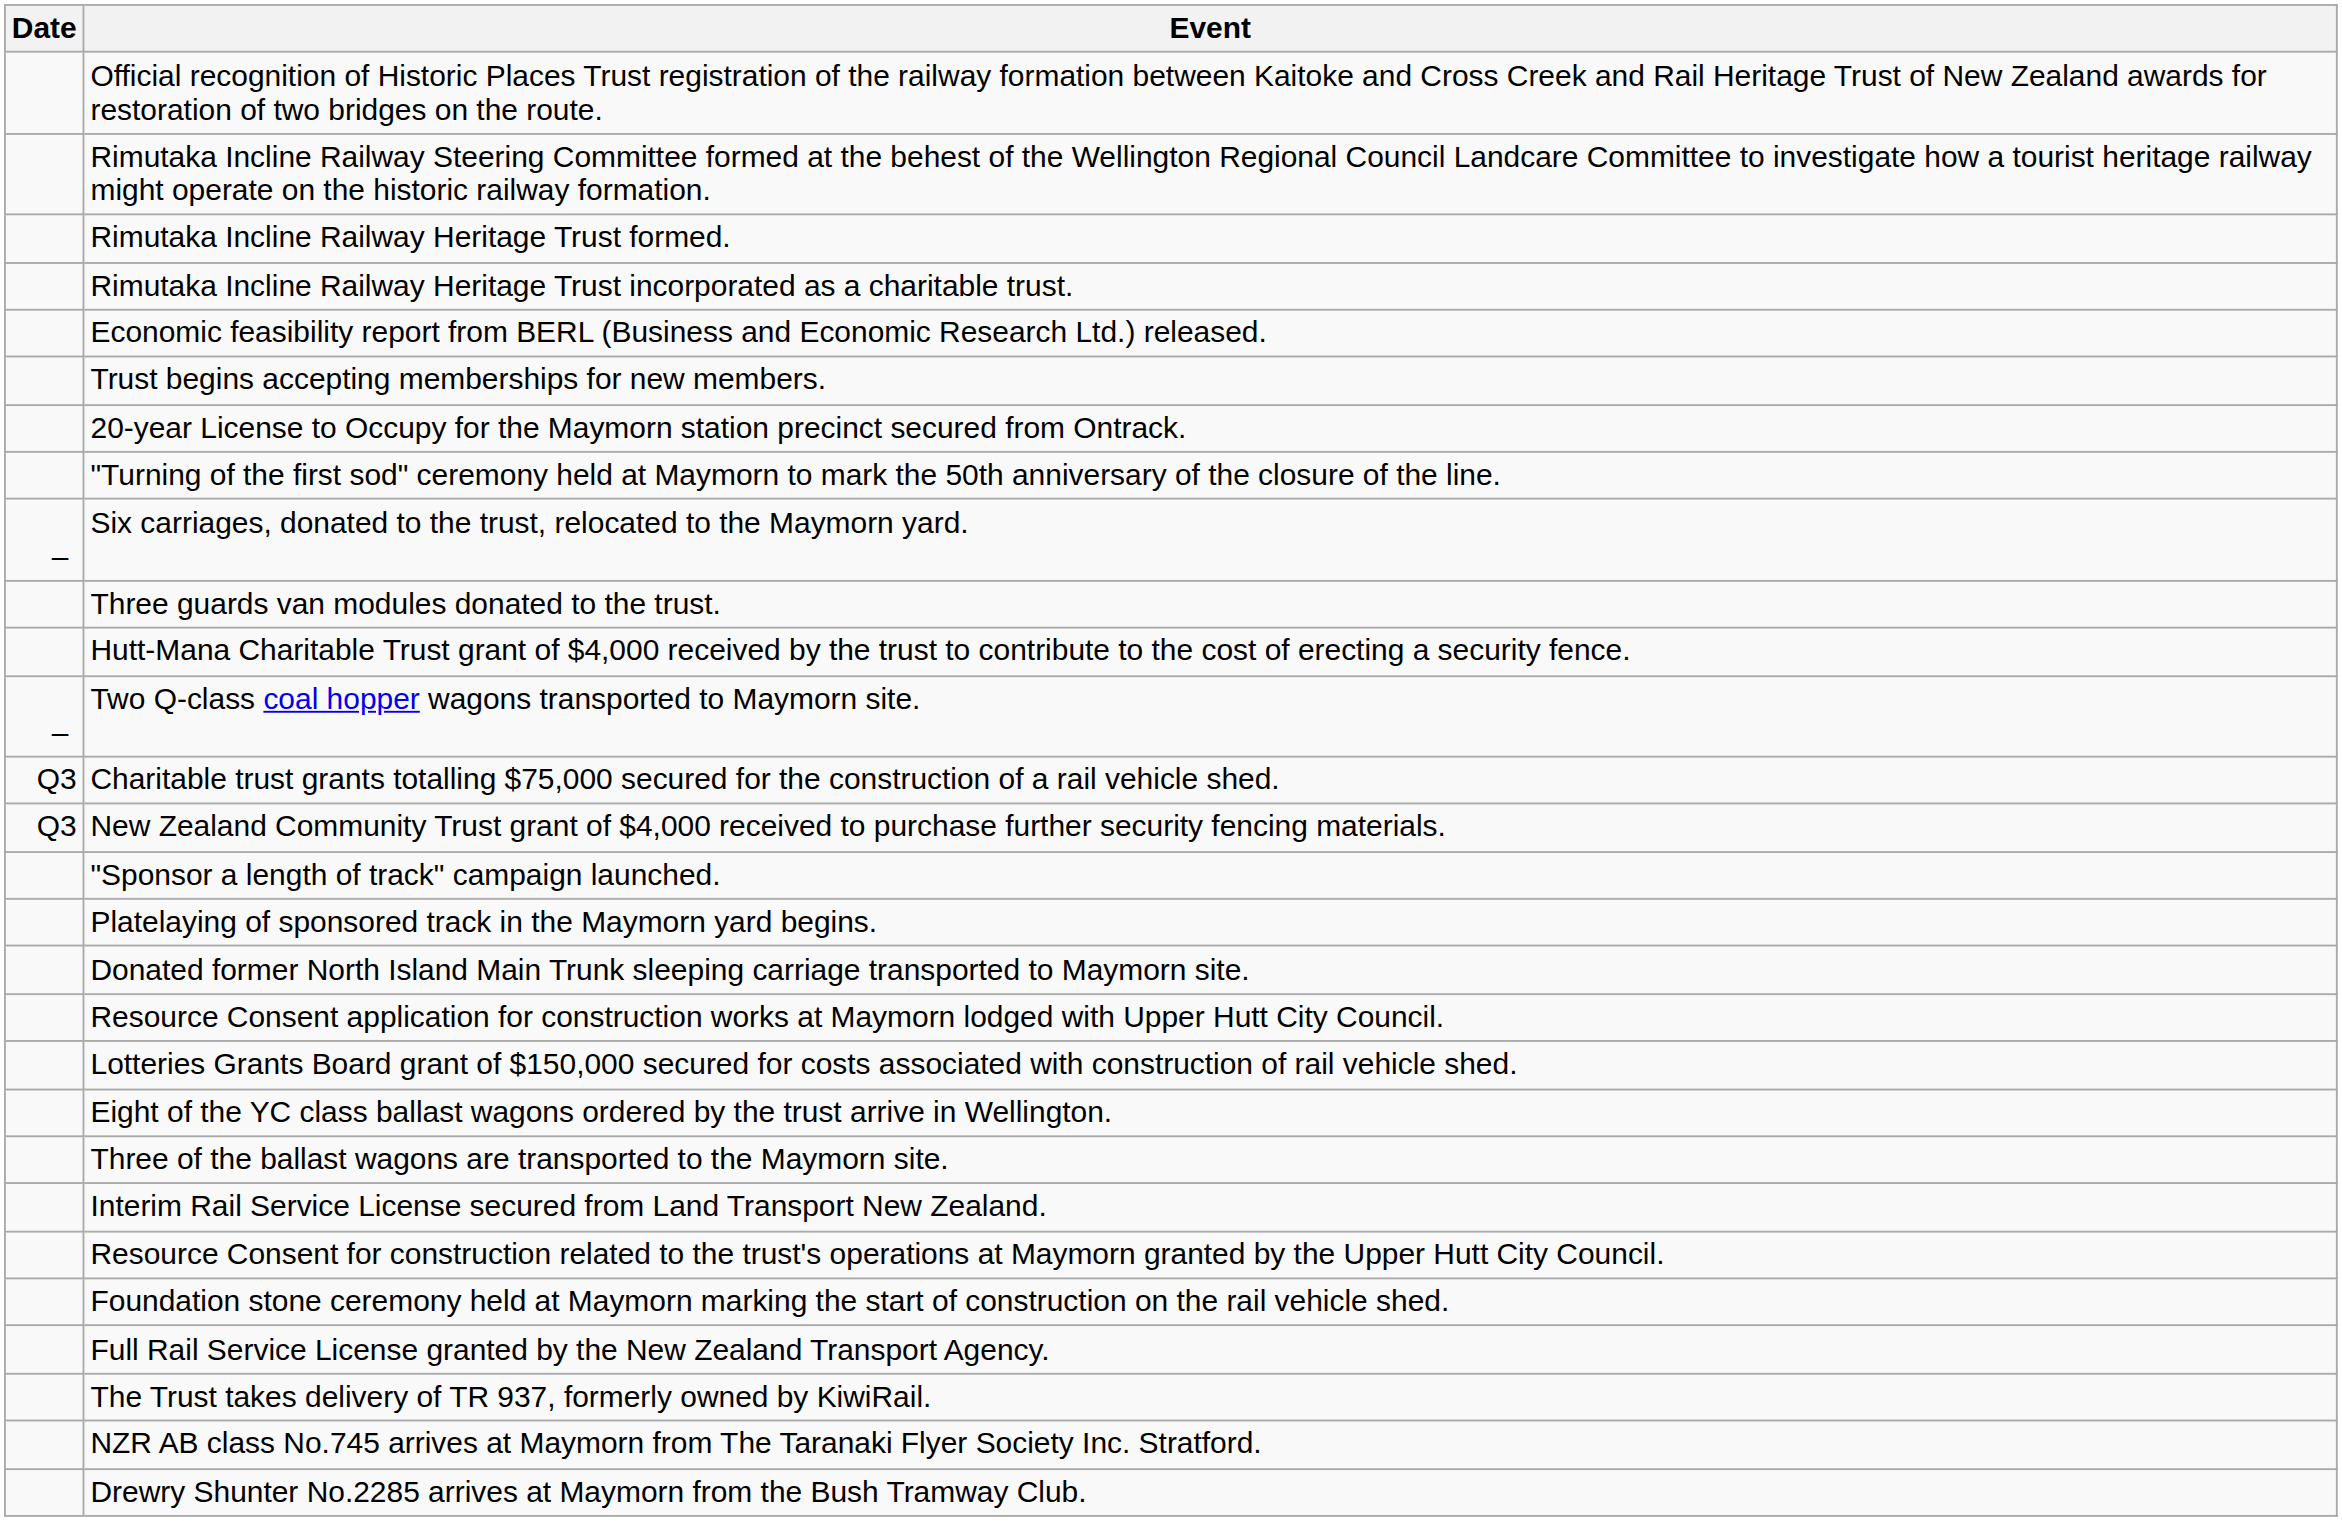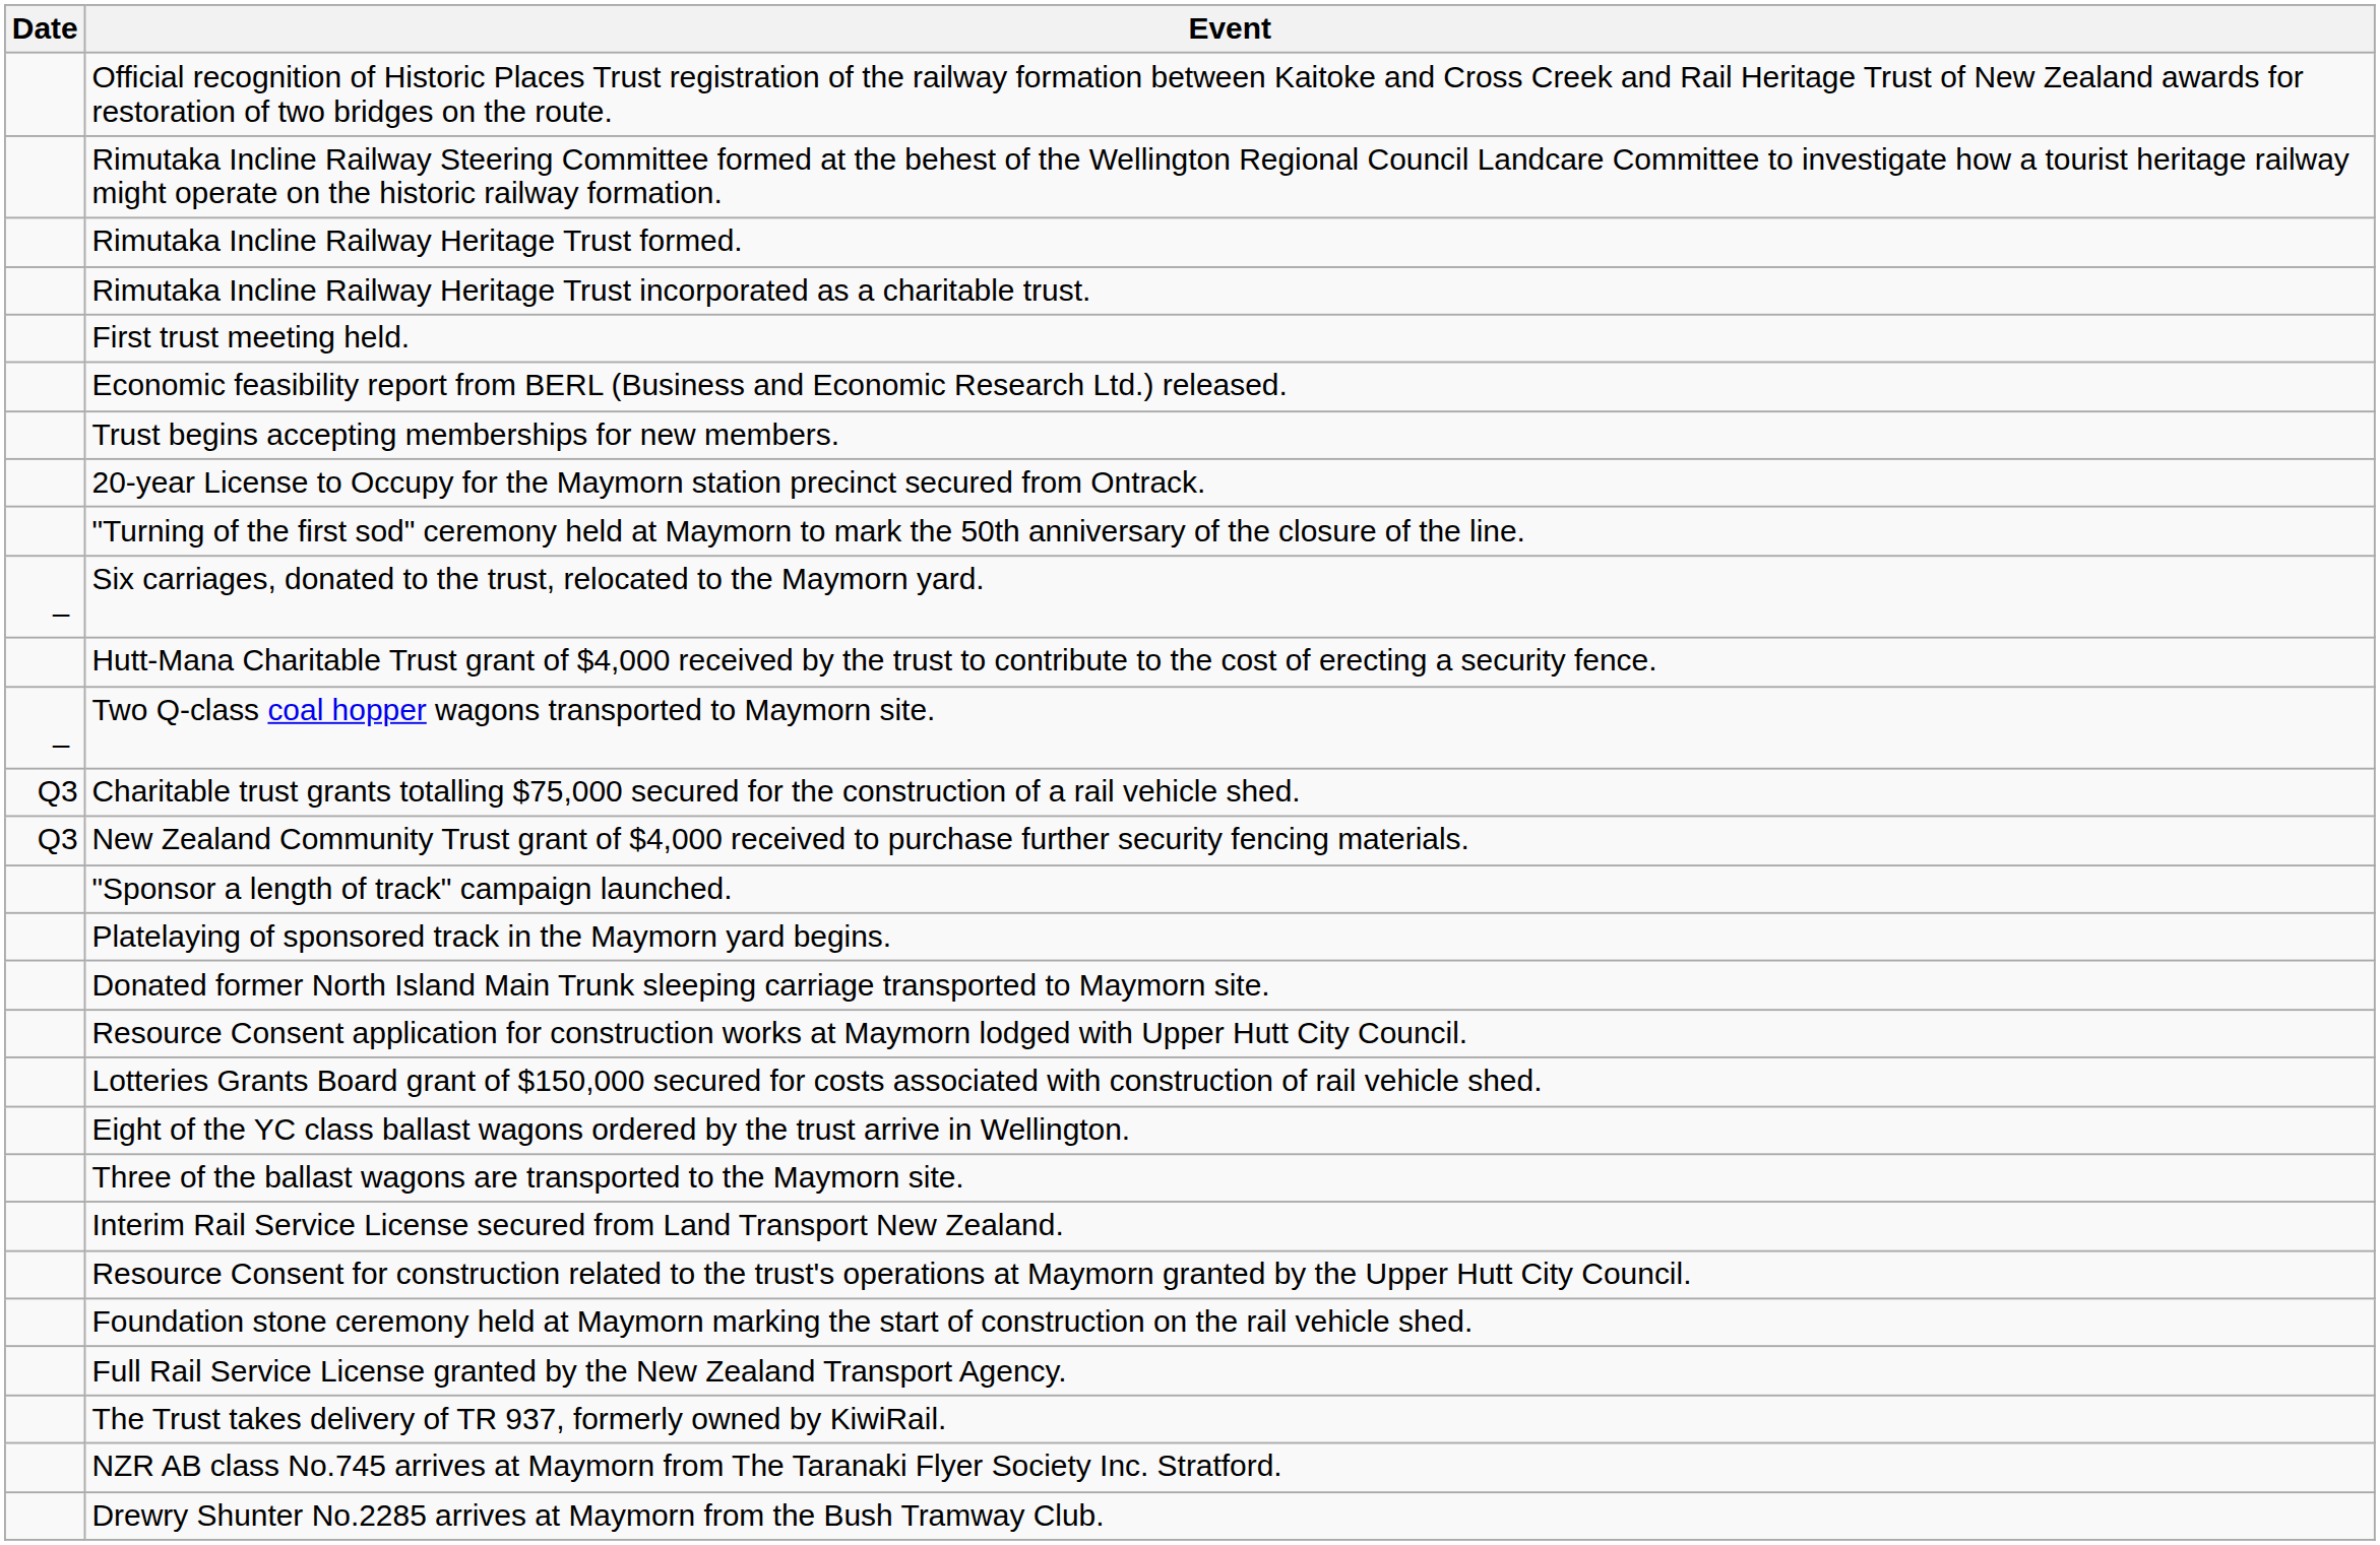 <table class="wikitable" border="1">
 <tr>
 <th>Date</th>
 <th>Event</th>
 </tr>
 <tr>
 <td align="right"></td>
 <td valign="top">Official recognition of Historic Places Trust registration of the railway formation between Kaitoke and Cross Creek and Rail Heritage Trust of New Zealand awards for restoration of two bridges on the route.</td>
 </tr>
 <tr>
 <td align="right"></td>
 <td valign="top">Rimutaka Incline Railway Steering Committee formed at the behest of the Wellington Regional Council Landcare Committee to investigate how a tourist heritage railway might operate on the historic railway formation.</td>
 </tr>
 <tr>
 <td align="right"></td>
 <td valign="top">Rimutaka Incline Railway Heritage Trust formed.</td>
 </tr>
 <tr>
 <td align="right"></td>
 <td valign="top">Rimutaka Incline Railway Heritage Trust incorporated as a charitable trust.</td>
 </tr>
 <tr>
 <td align="right"></td>
+<td valign="top">First trust meeting held.</td>
+</tr>
+<tr>
+<td align="right"></td>
 <td valign="top">Economic feasibility report from BERL (Business and Economic Research Ltd.) released.</td>
 </tr>
 <tr>
 <td align="right"></td>
 <td valign="top">Trust begins accepting memberships for new members.</td>
 </tr>
 <tr>
 <td align="right"></td>
 <td valign="top">20-year License to Occupy for the Maymorn station precinct secured from Ontrack.</td>
 </tr>
 <tr>
 <td align="right"></td>
 <td valign="top">"Turning of the first sod" ceremony held at Maymorn to mark the 50th anniversary of the closure of the line.</td>
 </tr>
 <tr>
 <td align="right"><br>– </td>
 <td valign="top">Six carriages, donated to the trust, relocated to the Maymorn yard.</td>
-</tr>
-<tr>
-<td align="right"></td>
-<td valign="top">Three guards van modules donated to the trust.</td>
 </tr>
 <tr>
 <td align="right"></td>
 <td valign="top">Hutt-Mana Charitable Trust grant of $4,000 received by the trust to contribute to the cost of erecting a security fence.</td>
 </tr>
 <tr>
 <td align="right"><br>– </td>
 <td valign="top">Two Q-class <a href='#'>coal hopper</a> wagons transported to Maymorn site.</td>
 </tr>
 <tr>
 <td align="right"> Q3</td>
 <td valign="top">Charitable trust grants totalling $75,000 secured for the construction of a rail vehicle shed.</td>
 </tr>
 <tr>
 <td align="right"> Q3</td>
 <td valign="top">New Zealand Community Trust grant of $4,000 received to purchase further security fencing materials.</td>
 </tr>
 <tr>
 <td align="right"></td>
 <td valign="top">"Sponsor a length of track" campaign launched.</td>
 </tr>
 <tr>
 <td align="right"></td>
 <td valign="top">Platelaying of sponsored track in the Maymorn yard begins.</td>
 </tr>
 <tr>
 <td align="right"></td>
 <td valign="top">Donated former North Island Main Trunk sleeping carriage transported to Maymorn site.</td>
 </tr>
 <tr>
 <td align="right"></td>
 <td valign="top">Resource Consent application for construction works at Maymorn lodged with Upper Hutt City Council.</td>
 </tr>
 <tr>
 <td align="right"></td>
 <td valign="top">Lotteries Grants Board grant of $150,000 secured for costs associated with construction of rail vehicle shed.</td>
 </tr>
 <tr>
 <td align="right"></td>
 <td valign="top">Eight of the YC class ballast wagons ordered by the trust arrive in Wellington.</td>
 </tr>
 <tr>
 <td align="right"></td>
 <td valign="top">Three of the ballast wagons are transported to the Maymorn site.</td>
 </tr>
 <tr>
 <td align="right"></td>
 <td valign="top">Interim Rail Service License secured from Land Transport New Zealand.</td>
 </tr>
 <tr>
 <td align="right"></td>
 <td valign="top">Resource Consent for construction related to the trust's operations at Maymorn granted by the Upper Hutt City Council.</td>
 </tr>
 <tr>
 <td align="right"></td>
 <td valign="top">Foundation stone ceremony held at Maymorn marking the start of construction on the rail vehicle shed.</td>
 </tr>
 <tr>
 <td align="right"></td>
 <td valign="top">Full Rail Service License granted by the New Zealand Transport Agency.</td>
 </tr>
 <tr>
 <td align="right"></td>
 <td valign="top">The Trust takes delivery of TR 937, formerly owned by KiwiRail.</td>
 </tr>
 <tr>
 <td align="right"></td>
 <td valign="top">NZR AB class No.745 arrives at Maymorn from The Taranaki Flyer Society Inc. Stratford.</td>
 </tr>
 <tr>
 <td align="right"></td>
 <td valign="top">Drewry Shunter No.2285 arrives at Maymorn from the Bush Tramway Club.</td>
 </tr>
 </table>
